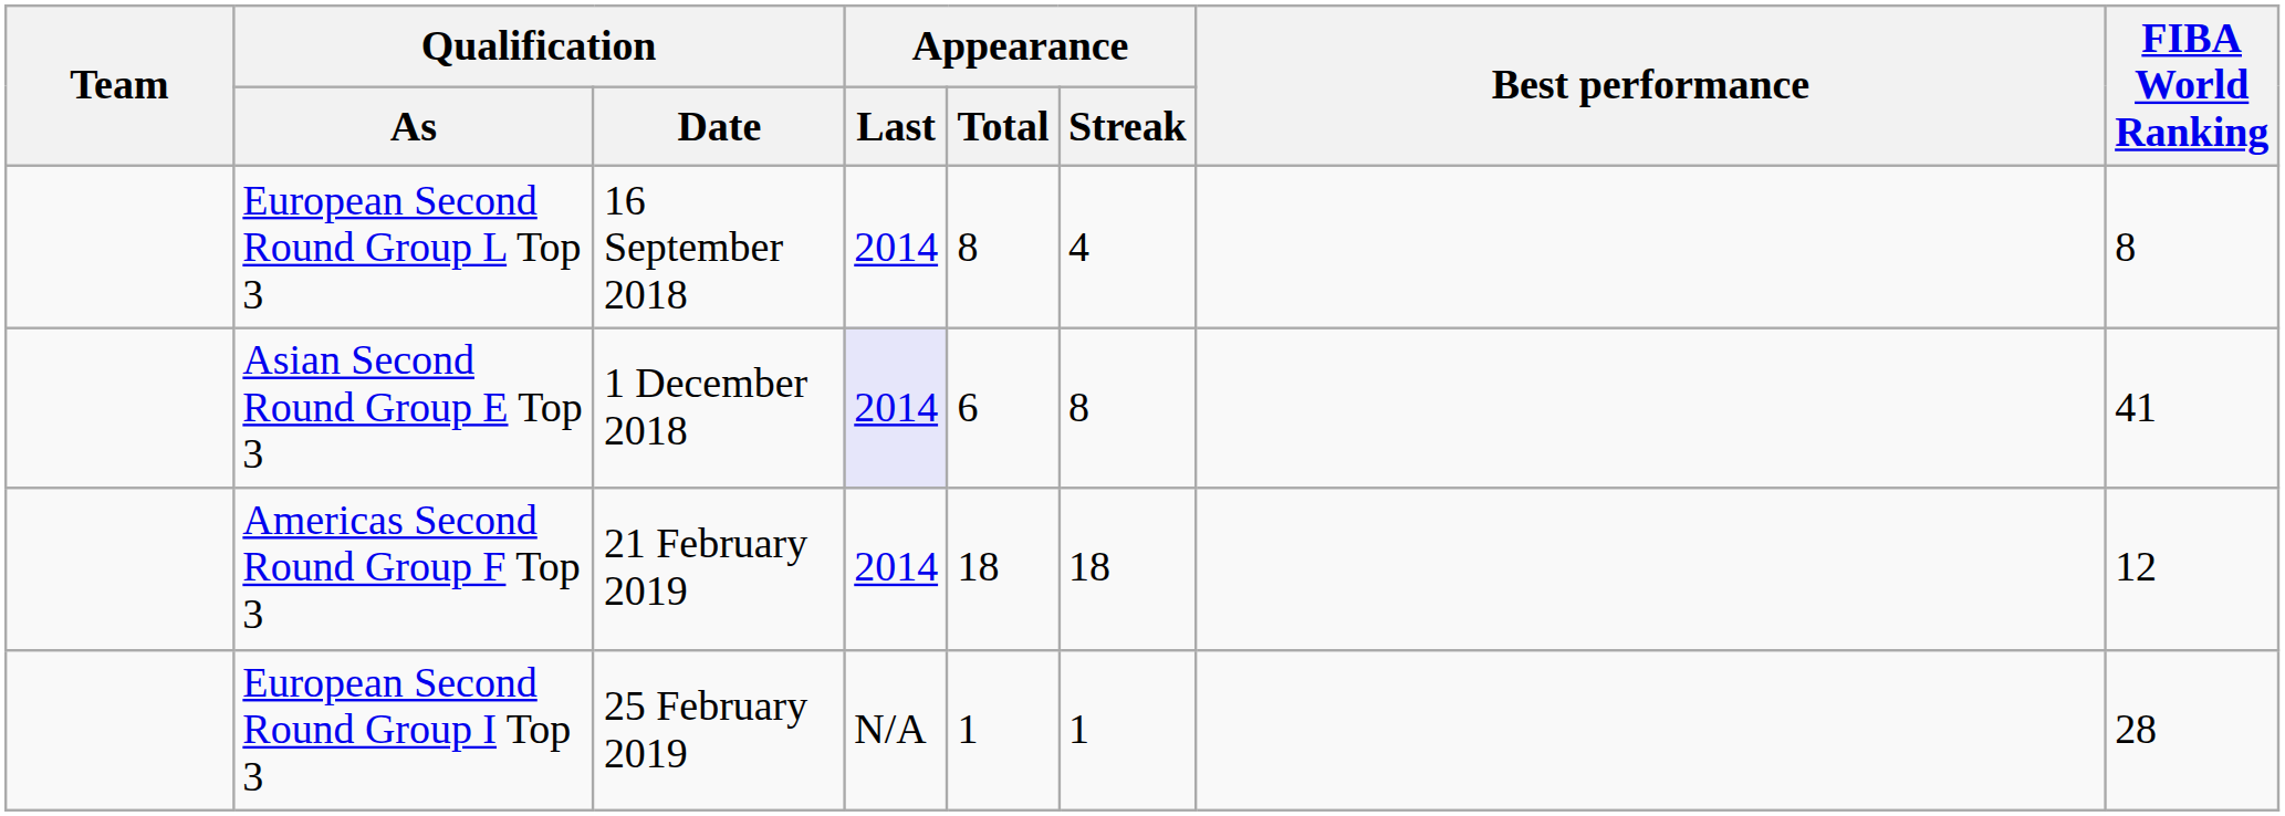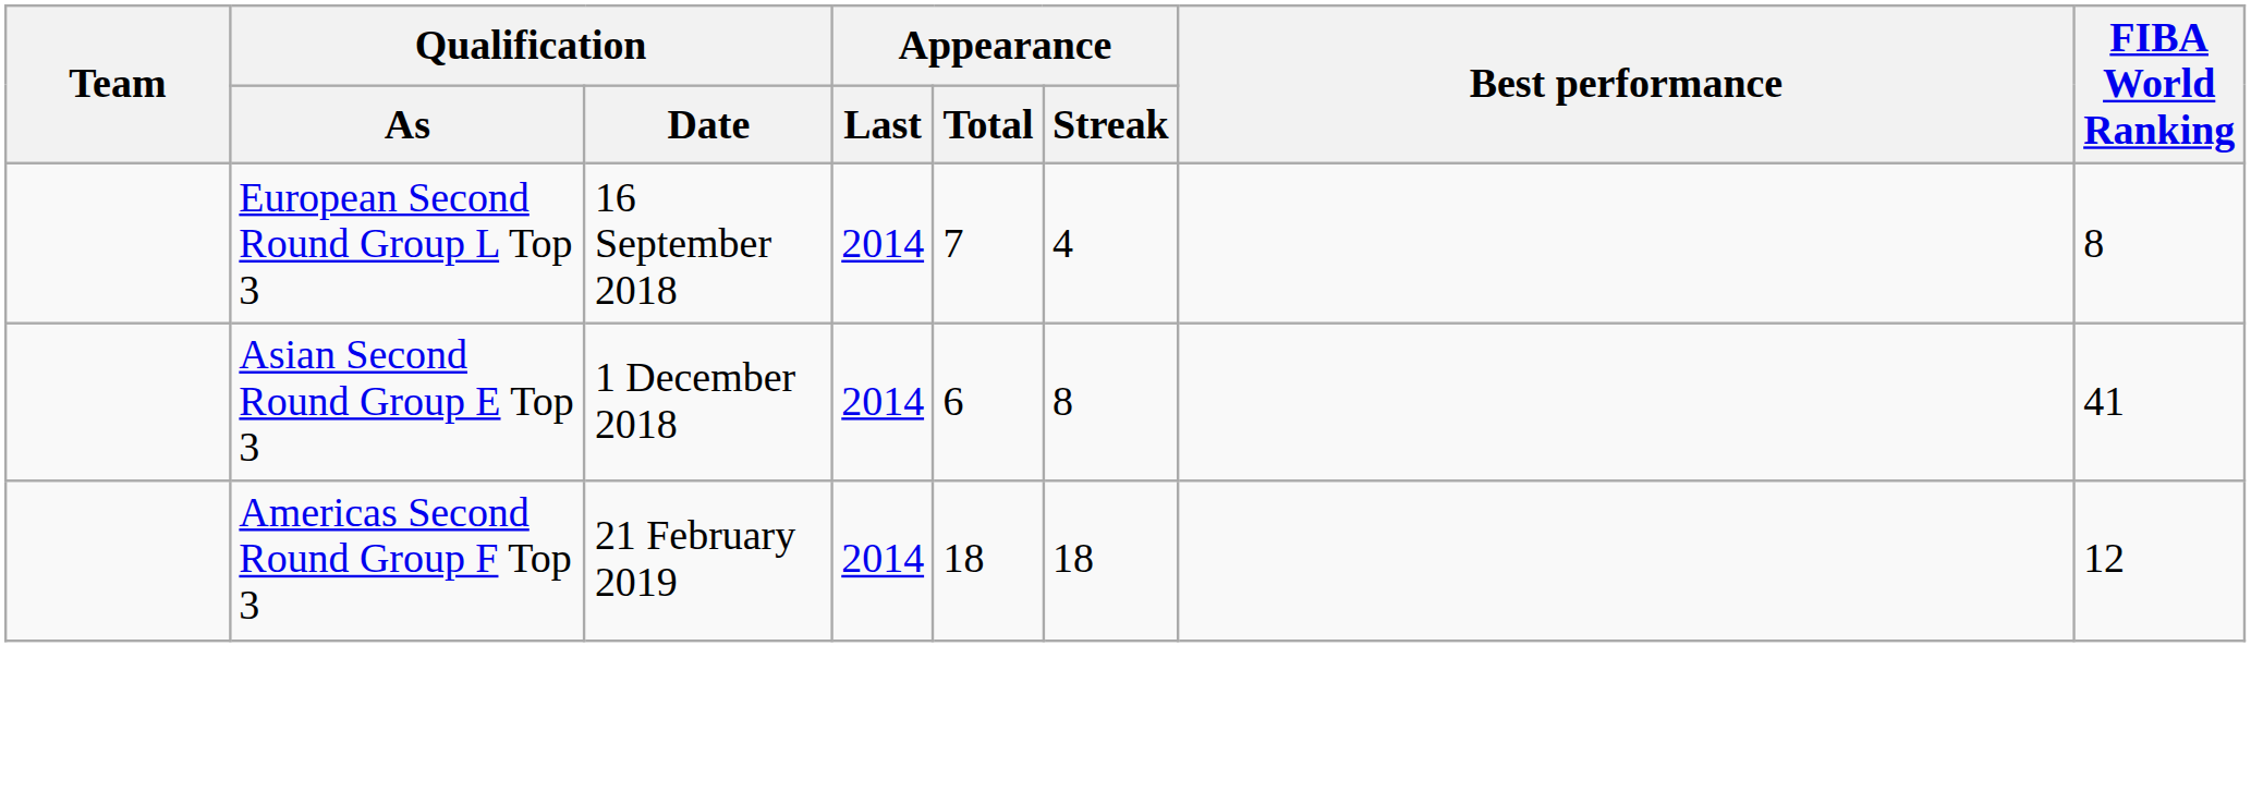 <table class="wikitable">
 <tr>
 <th width=10% rowspan=2>Team</th>
 <th colspan=2>Qualification</th>
 <th colspan=3>Appearance</th>
 <th width=40% rowspan=2>Best performance</th>
 <th width=1% rowspan=2><a href='#'>FIBA World Ranking</a></th>
 </tr>
 <tr>
 <th>As</th>
 <th>Date</th>
 <th>Last</th>
 <th>Total</th>
 <th>Streak</th>
 </tr>
 <tr>
 <td align=left></td>
 <td align=left><a href='#'>European Second Round Group L</a> Top 3</td>
 <td>16 September 2018</td>
 <td><a href='#'>2014</a></td>
-<td>8</td>
+<td>7</td>
 <td>4</td>
 <td align=left></td>
 <td>8</td>
 </tr>
 <tr>
 <td align=left></td>
 <td align=left><a href='#'>Asian Second Round Group E</a> Top 3</td>
 <td>1 December 2018</td>
-<td style="background: lavender;"><a href='#'>2014</a></td>
+<td><a href='#'>2014</a></td>
 <td>6</td>
 <td>8</td>
 <td align=left></td>
 <td>41</td>
 </tr>
 <tr>
 <td align=left></td>
 <td align=left><a href='#'>Americas Second Round Group F</a> Top 3</td>
 <td>21 February 2019</td>
 <td><a href='#'>2014</a></td>
 <td>18</td>
 <td>18</td>
 <td align=left></td>
 <td>12</td>
 </tr>
-<tr>
-<td align=left></td>
-<td align=left><a href='#'>European Second Round Group I</a> Top 3</td>
-<td>25 February 2019</td>
-<td>N/A</td>
-<td>1</td>
-<td>1</td>
-<td align=left></td>
-<td>28</td>
-</tr>
 </table>
